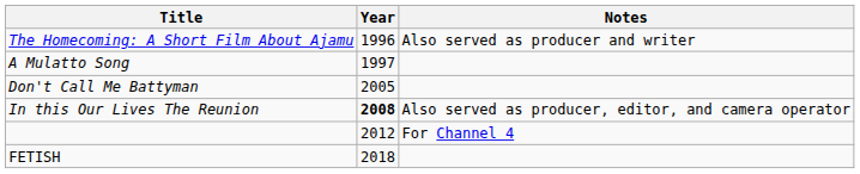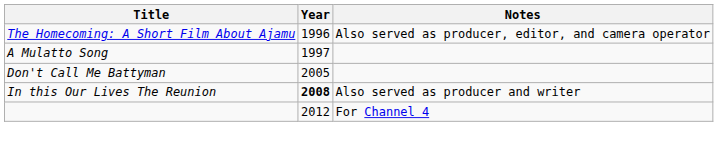 <table class="wikitable">
 <tr>
 <th>Title</th>
 <th>Year</th>
 <th>Notes</th>
 </tr>
 <tr>
 <td><em><a href='#'>The Homecoming: A Short Film About Ajamu</a></em></td>
 <td>1996</td>
-<td>Also served as producer and writer</td>
+<td>Also served as producer, editor, and camera operator</td>
 </tr>
 <tr>
 <td><em>A Mulatto Song</em></td>
 <td>1997</td>
 <td></td>
 </tr>
 <tr>
 <td><em>Don't Call Me Battyman</em></td>
 <td>2005</td>
 <td></td>
 </tr>
 <tr>
 <td><em>In this Our Lives The Reunion</em></td>
 <td><strong>2008</strong></td>
-<td>Also served as producer, editor, and camera operator</td>
+<td>Also served as producer and writer</td>
 </tr>
 <tr>
 <td><em></em></td>
 <td>2012</td>
 <td>For <a href='#'>Channel 4</a></td>
 </tr>
-<tr>
-<td>FETISH</td>
-<td>2018</td>
-<td></td>
-</tr>
 </table>
